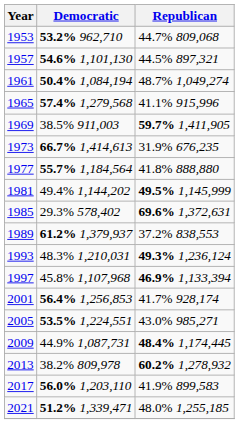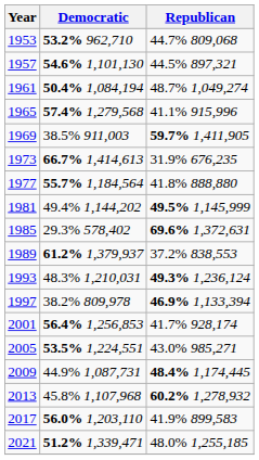 <table class="wikitable" style="float:right; margin:1em; font-size:95%;">
 <tr style="background:lightgrey;">
 <th>Year</th>
 <th><a href='#'>Democratic</a></th>
 <th><a href='#'>Republican</a></th>
 </tr>
 <tr>
 <td><a href='#'>1953</a></td>
 <td><strong>53.2%</strong> <em>962,710</em></td>
 <td>44.7% <em>809,068</em></td>
 </tr>
 <tr>
 <td><a href='#'>1957</a></td>
 <td><strong>54.6%</strong> <em>1,101,130</em></td>
 <td>44.5% <em>897,321</em></td>
 </tr>
 <tr>
 <td><a href='#'>1961</a></td>
 <td><strong>50.4%</strong> <em>1,084,194</em></td>
 <td>48.7% <em>1,049,274</em></td>
 </tr>
 <tr>
 <td><a href='#'>1965</a></td>
 <td><strong>57.4%</strong> <em>1,279,568</em></td>
 <td>41.1% <em>915,996</em></td>
 </tr>
 <tr>
 <td><a href='#'>1969</a></td>
 <td>38.5% <em>911,003</em></td>
 <td><strong>59.7%</strong> <em>1,411,905</em></td>
 </tr>
 <tr>
 <td><a href='#'>1973</a></td>
 <td><strong>66.7%</strong> <em>1,414,613</em></td>
 <td>31.9% <em>676,235</em></td>
 </tr>
 <tr>
 <td><a href='#'>1977</a></td>
 <td><strong>55.7%</strong> <em>1,184,564</em></td>
 <td>41.8% <em>888,880</em></td>
 </tr>
 <tr>
 <td><a href='#'>1981</a></td>
 <td>49.4% <em>1,144,202</em></td>
 <td><strong>49.5%</strong> <em>1,145,999</em></td>
 </tr>
 <tr>
 <td><a href='#'>1985</a></td>
 <td>29.3% <em>578,402</em></td>
 <td><strong>69.6%</strong> <em>1,372,631</em></td>
 </tr>
 <tr>
 <td><a href='#'>1989</a></td>
 <td><strong>61.2%</strong> <em>1,379,937</em></td>
 <td>37.2% <em>838,553</em></td>
 </tr>
 <tr>
 <td><a href='#'>1993</a></td>
 <td>48.3% <em>1,210,031</em></td>
 <td><strong>49.3%</strong> <em>1,236,124</em></td>
 </tr>
 <tr>
 <td><a href='#'>1997</a></td>
-<td>45.8% <em>1,107,968</em></td>
+<td>38.2% <em>809,978</em></td>
 <td><strong>46.9%</strong> <em>1,133,394</em></td>
 </tr>
 <tr>
 <td><a href='#'>2001</a></td>
 <td><strong>56.4%</strong> <em>1,256,853</em></td>
 <td>41.7% <em>928,174</em></td>
 </tr>
 <tr>
 <td><a href='#'>2005</a></td>
 <td><strong>53.5%</strong> <em>1,224,551</em></td>
 <td>43.0% <em>985,271</em></td>
 </tr>
 <tr>
 <td><a href='#'>2009</a></td>
 <td>44.9% <em>1,087,731</em></td>
 <td><strong>48.4%</strong> <em>1,174,445</em></td>
 </tr>
 <tr>
 <td><a href='#'>2013</a></td>
-<td>38.2% <em>809,978</em></td>
+<td>45.8% <em>1,107,968</em></td>
 <td><strong>60.2%</strong> <em>1,278,932</em></td>
 </tr>
 <tr>
 <td><a href='#'>2017</a></td>
 <td><strong>56.0%</strong> <em>1,203,110</em></td>
 <td>41.9% <em>899,583</em></td>
 </tr>
 <tr>
 <td><a href='#'>2021</a></td>
 <td><strong>51.2%</strong> <em>1,339,471</em></td>
 <td>48.0% <em>1,255,185</em></td>
 </tr>
 <tr>
 </tr>
 </table>
